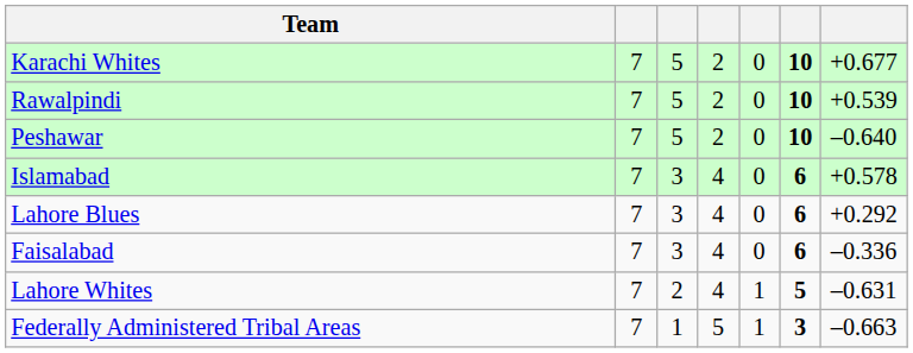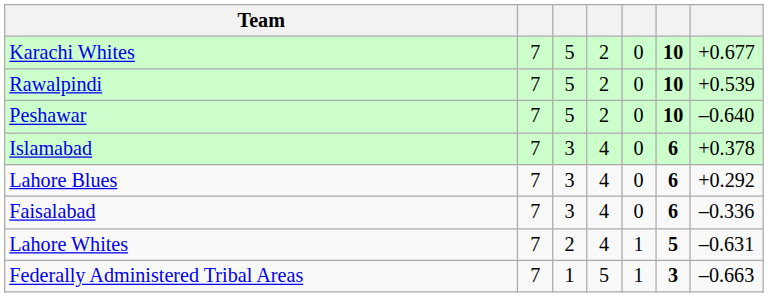 <table class="wikitable" style="text-align:center">
 <tr>
 <th style="width:400px">Team</th>
 <th width="20"></th>
 <th width="20"></th>
 <th width="20"></th>
 <th width="20"></th>
 <th width="20"></th>
 <th width="50"></th>
 </tr>
 <tr style="background:#cfc">
 <td style="text-align:left;"><a href='#'>Karachi Whites</a></td>
 <td>7</td>
 <td>5</td>
 <td>2</td>
 <td>0</td>
 <td><strong>10</strong></td>
 <td>+0.677</td>
 </tr>
 <tr style="background:#cfc">
 <td style="text-align:left;"><a href='#'>Rawalpindi</a></td>
 <td>7</td>
 <td>5</td>
 <td>2</td>
 <td>0</td>
 <td><strong>10</strong></td>
 <td>+0.539</td>
 </tr>
 <tr style="background:#cfc">
 <td style="text-align:left;"><a href='#'>Peshawar</a></td>
 <td>7</td>
 <td>5</td>
 <td>2</td>
 <td>0</td>
 <td><strong>10</strong></td>
 <td>–0.640</td>
 </tr>
 <tr style="background:#cfc">
 <td style="text-align:left;"><a href='#'>Islamabad</a></td>
 <td>7</td>
 <td>3</td>
 <td>4</td>
 <td>0</td>
 <td><strong>6</strong></td>
-<td>+0.578</td>
+<td>+0.378</td>
 </tr>
 <tr>
 <td style="text-align:left;"><a href='#'>Lahore Blues</a></td>
 <td>7</td>
 <td>3</td>
 <td>4</td>
 <td>0</td>
 <td><strong>6</strong></td>
 <td>+0.292</td>
 </tr>
 <tr>
 <td style="text-align:left;"><a href='#'>Faisalabad</a></td>
 <td>7</td>
 <td>3</td>
 <td>4</td>
 <td>0</td>
 <td><strong>6</strong></td>
 <td>–0.336</td>
 </tr>
 <tr>
 <td style="text-align:left;"><a href='#'>Lahore Whites</a></td>
 <td>7</td>
 <td>2</td>
 <td>4</td>
 <td>1</td>
 <td><strong>5</strong></td>
 <td>–0.631</td>
 </tr>
 <tr>
 <td style="text-align:left;"><a href='#'>Federally Administered Tribal Areas</a></td>
 <td>7</td>
 <td>1</td>
 <td>5</td>
 <td>1</td>
 <td><strong>3</strong></td>
 <td>–0.663</td>
 </tr>
 </table>
